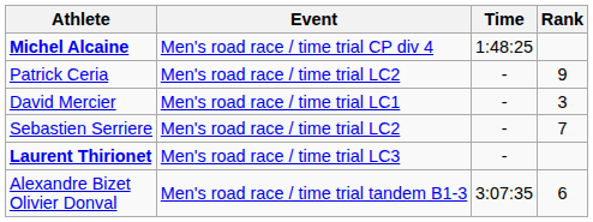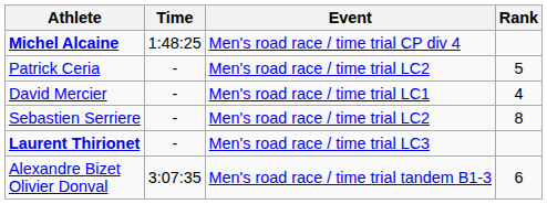 <table class=wikitable style="font-size:90%">
 <tr>
 <th>Athlete</th>
+<th>Time</th>
 <th>Event</th>
-<th>Time</th>
 <th>Rank</th>
 </tr>
 <tr>
 <td><strong><a href='#'>Michel Alcaine</a></strong></td>
+<td style="text-align:center;">1:48:25</td>
 <td><a href='#'>Men's road race / time trial CP div 4</a></td>
-<td style="text-align:center;">1:48:25</td>
 <td style="text-align:center;"></td>
 </tr>
 <tr>
 <td><a href='#'>Patrick Ceria</a></td>
+<td style="text-align:center;">-</td>
 <td><a href='#'>Men's road race / time trial LC2</a></td>
-<td style="text-align:center;">-</td>
-<td style="text-align:center;">9</td>
+<td style="text-align:center;">5</td>
 </tr>
 <tr>
 <td><a href='#'>David Mercier</a></td>
+<td style="text-align:center;">-</td>
 <td><a href='#'>Men's road race / time trial LC1</a></td>
-<td style="text-align:center;">-</td>
-<td style="text-align:center;">3</td>
+<td style="text-align:center;">4</td>
 </tr>
 <tr>
 <td><a href='#'>Sebastien Serriere</a></td>
+<td style="text-align:center;">-</td>
 <td><a href='#'>Men's road race / time trial LC2</a></td>
-<td style="text-align:center;">-</td>
-<td style="text-align:center;">7</td>
+<td style="text-align:center;">8</td>
 </tr>
 <tr>
 <td><strong><a href='#'>Laurent Thirionet</a></strong></td>
+<td style="text-align:center;">-</td>
 <td><a href='#'>Men's road race / time trial LC3</a></td>
-<td style="text-align:center;">-</td>
 <td style="text-align:center;"></td>
 </tr>
 <tr>
 <td><a href='#'>Alexandre Bizet</a><br> <a href='#'>Olivier Donval</a></td>
+<td style="text-align:center;">3:07:35</td>
 <td><a href='#'>Men's road race / time trial tandem B1-3</a></td>
-<td style="text-align:center;">3:07:35</td>
 <td style="text-align:center;">6</td>
 </tr>
 </table>
